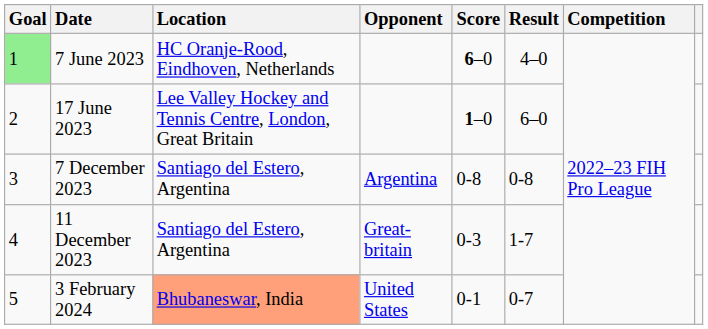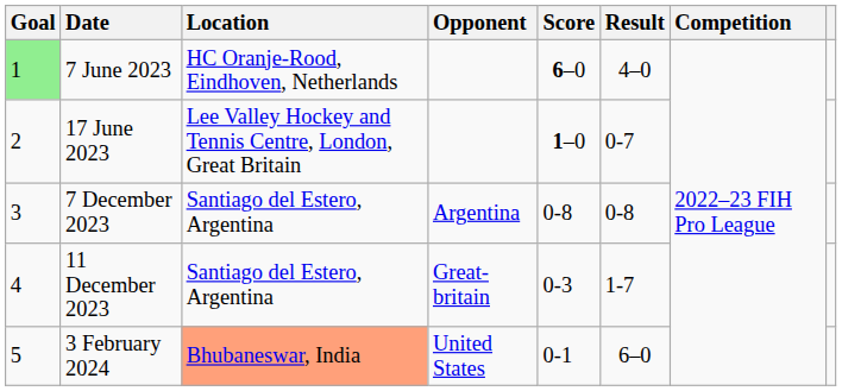 <table class="wikitable sortable">
 <tr>
 <th style="text-align: left">Goal</th>
 <th style="text-align: left">Date</th>
 <th style="text-align: left">Location</th>
 <th style="text-align: left">Opponent</th>
 <th style="text-align: left">Score</th>
 <th style="text-align: left">Result</th>
 <th style="text-align: left">Competition</th>
 <th style="text-align: left"></th>
 </tr>
 <tr>
 <td style="background: lightgreen;">1</td>
 <td>7 June 2023</td>
 <td><a href='#'>HC Oranje-Rood</a>, <a href='#'>Eindhoven</a>, Netherlands</td>
 <td></td>
 <td align="center"><strong>6</strong>–0</td>
 <td align="center">4–0</td>
 <td rowspan="5"><a href='#'>2022–23 FIH Pro League</a></td>
 <td></td>
 </tr>
 <tr>
 <td>2</td>
 <td>17 June 2023</td>
 <td><a href='#'>Lee Valley Hockey and Tennis Centre</a>, <a href='#'>London</a>, Great Britain</td>
 <td></td>
 <td align="center"><strong>1</strong>–0</td>
-<td align="center">6–0</td>
+<td>0-7</td>
 <td></td>
 </tr>
 <tr>
 <td>3</td>
 <td>7 December 2023</td>
 <td><a href='#'>Santiago del Estero</a>, Argentina</td>
 <td><a href='#'>Argentina</a></td>
 <td>0-8</td>
 <td>0-8</td>
 <td></td>
 </tr>
 <tr>
 <td>4</td>
 <td>11 December 2023</td>
 <td><a href='#'>Santiago del Estero</a>, Argentina</td>
 <td><a href='#'>Great-britain</a></td>
 <td>0-3</td>
 <td>1-7</td>
 <td></td>
 </tr>
 <tr>
 <td>5</td>
 <td>3 February 2024</td>
 <td style="background: lightsalmon;"><a href='#'>Bhubaneswar</a>, India</td>
 <td><a href='#'>United States</a></td>
 <td>0-1</td>
-<td>0-7</td>
+<td align="center">6–0</td>
 <td></td>
 </tr>
 </table>
